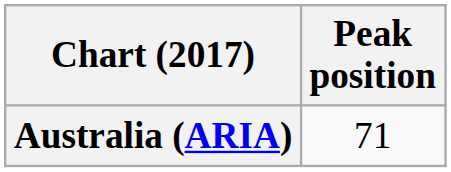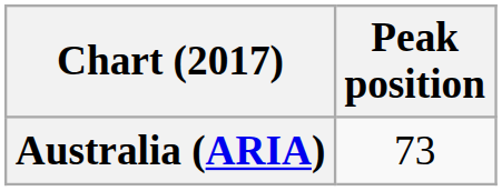 <table class="wikitable plainrowheaders" style="text-align:center">
 <tr>
 <th>Chart (2017)</th>
 <th>Peak<br> position</th>
 </tr>
 <tr>
 <th scope="row">Australia (<a href='#'>ARIA</a>)</th>
-<td>71</td>
+<td>73</td>
 </tr>
 </table>
